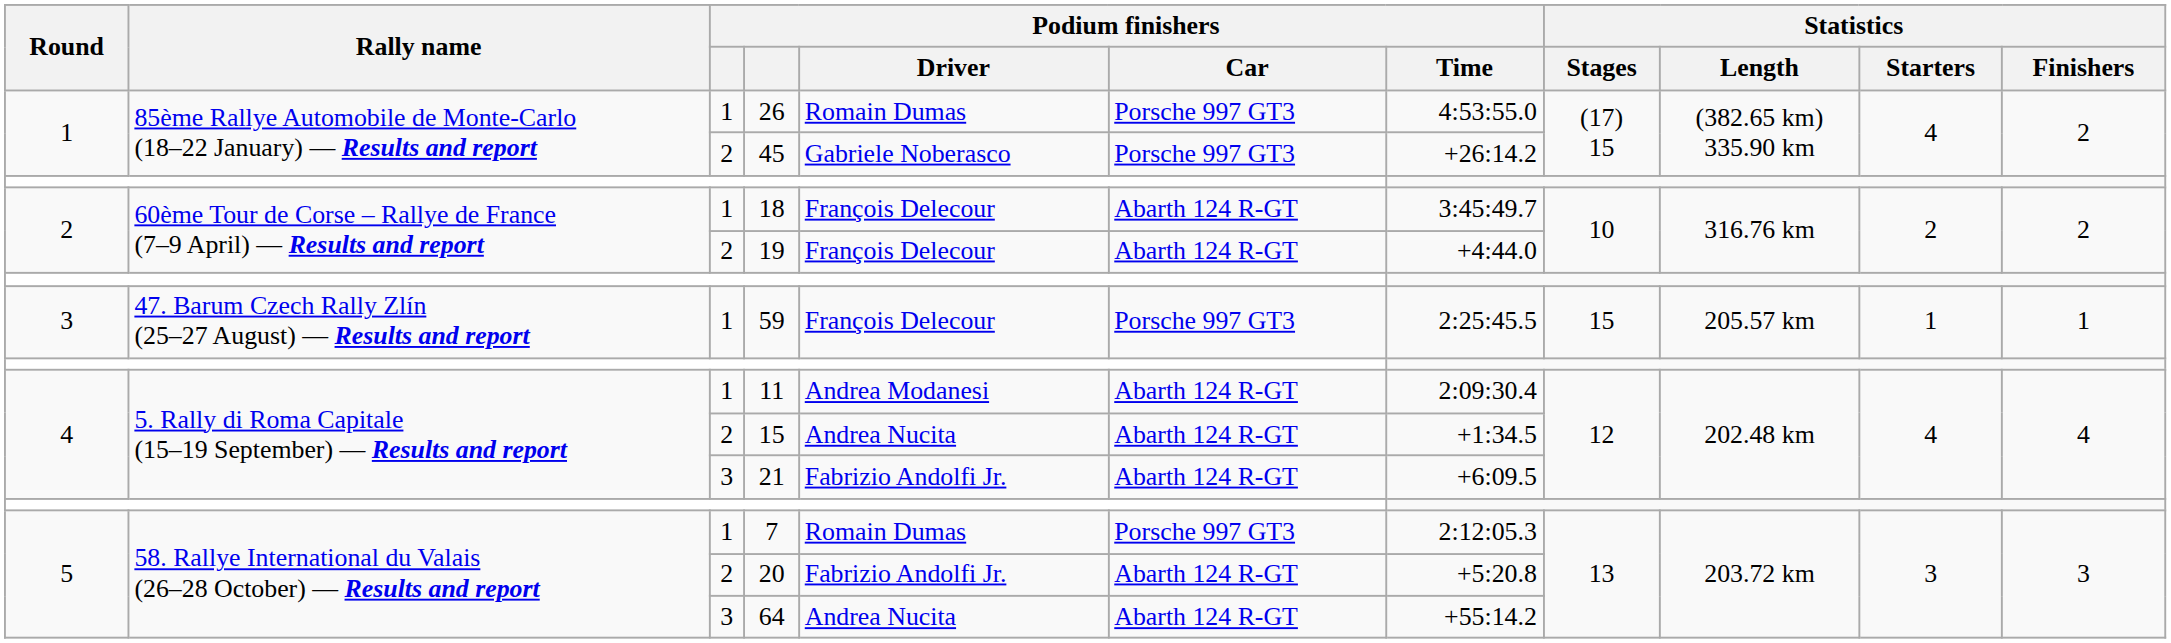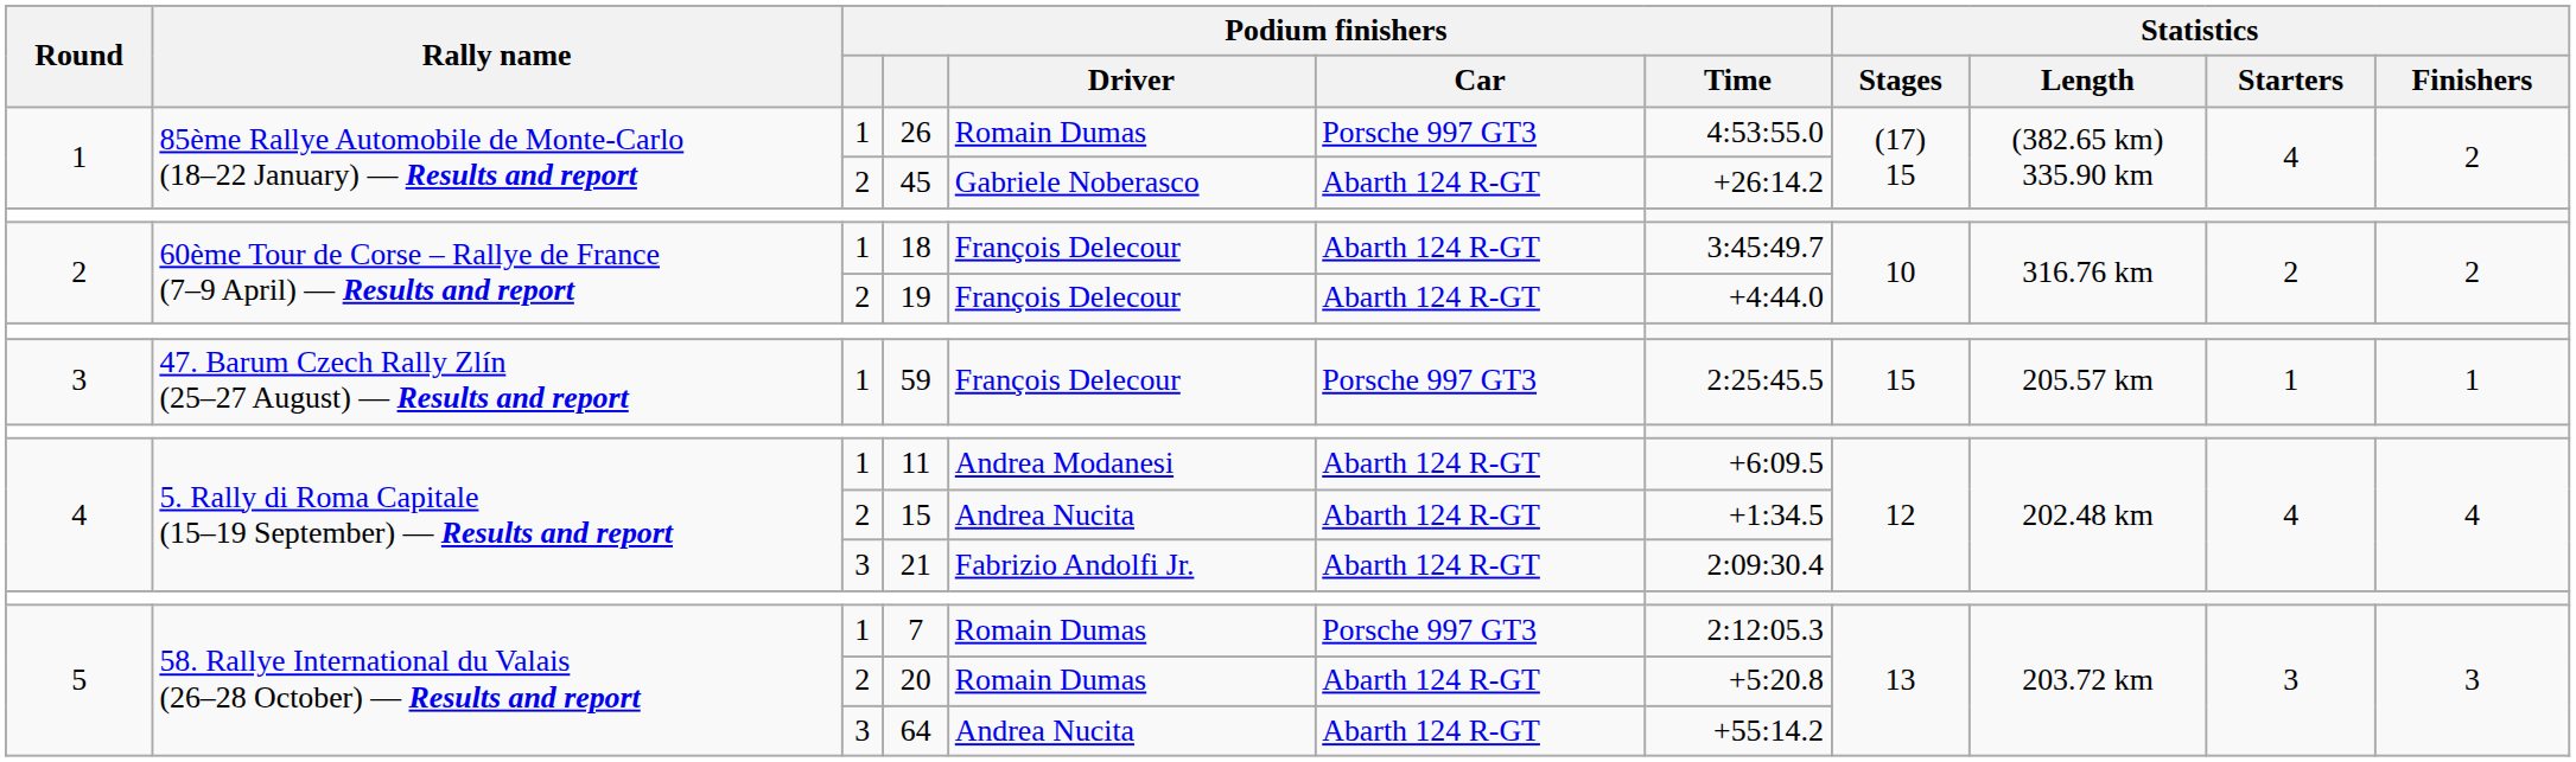 <table class="wikitable" width=90% style="font-size:85%;">
 <tr>
 <th rowspan=2>Round</th>
 <th style="width:22em" rowspan=2>Rally name</th>
 <th colspan=5>Podium finishers</th>
 <th colspan=4>Statistics</th>
 </tr>
 <tr>
 <th></th>
 <th></th>
 <th>Driver</th>
 <th>Car</th>
 <th>Time</th>
 <th>Stages</th>
 <th>Length</th>
 <th>Starters</th>
 <th>Finishers</th>
 </tr>
 <tr>
 <td rowspan=2 align=center>1</td>
 <td rowspan=2> <a href='#'>85ème Rallye Automobile de Monte-Carlo</a><br>(18–22 January) — <strong><em><a href='#'>Results and report</a></em></strong></td>
 <td align=center>1</td>
 <td align=center>26</td>
 <td> <a href='#'>Romain Dumas</a></td>
 <td><a href='#'>Porsche 997 GT3</a></td>
 <td align=right>4:53:55.0</td>
 <td rowspan=2 align=center>(17)<br>15</td>
 <td rowspan=2 align=center>(382.65 km)<br>335.90 km</td>
 <td rowspan=2 align=center>4</td>
 <td rowspan=2 align=center>2</td>
 </tr>
 <tr>
 <td align=center>2</td>
 <td align=center>45</td>
 <td> <a href='#'>Gabriele Noberasco</a></td>
-<td><a href='#'>Porsche 997 GT3</a></td>
+<td><a href='#'>Abarth 124 R-GT</a></td>
 <td align=right>+26:14.2</td>
 </tr>
 <tr style="background:white;">
 <td colspan="6"></td>
 </tr>
 <tr>
 <td rowspan=2 align=center>2</td>
 <td rowspan=2> <a href='#'>60ème Tour de Corse – Rallye de France</a><br>(7–9 April) — <strong><em><a href='#'>Results and report</a></em></strong></td>
 <td align=center>1</td>
 <td align=center>18</td>
 <td> <a href='#'>François Delecour</a></td>
 <td><a href='#'>Abarth 124 R-GT</a></td>
 <td align=right>3:45:49.7</td>
 <td rowspan=2 align=center>10</td>
 <td rowspan=2 align=center>316.76 km</td>
 <td rowspan=2 align=center>2</td>
 <td rowspan=2 align=center>2</td>
 </tr>
 <tr>
 <td align=center>2</td>
 <td align=center>19</td>
 <td> <a href='#'>François Delecour</a></td>
 <td><a href='#'>Abarth 124 R-GT</a></td>
 <td align=right>+4:44.0</td>
 </tr>
 <tr style="background:white;">
 <td colspan="6"></td>
 </tr>
 <tr>
 <td align=center>3</td>
 <td> <a href='#'>47. Barum Czech Rally Zlín</a><br>(25–27 August) — <strong><em><a href='#'>Results and report</a></em></strong></td>
 <td align=center>1</td>
 <td align=center>59</td>
 <td> <a href='#'>François Delecour</a></td>
 <td><a href='#'>Porsche 997 GT3</a></td>
 <td align=right>2:25:45.5</td>
 <td align=center>15</td>
 <td align=center>205.57 km</td>
 <td align=center>1</td>
 <td align=center>1</td>
 </tr>
 <tr style="background:white;">
 <td colspan="6"></td>
 </tr>
 <tr>
 <td rowspan=3 align=center>4</td>
 <td rowspan=3> <a href='#'>5. Rally di Roma Capitale</a><br>(15–19 September) — <strong><em><a href='#'>Results and report</a></em></strong></td>
 <td align=center>1</td>
 <td align=center>11</td>
 <td> <a href='#'>Andrea Modanesi</a></td>
 <td><a href='#'>Abarth 124 R-GT</a></td>
-<td align=right>2:09:30.4</td>
+<td align=right>+6:09.5</td>
 <td rowspan=3 align=center>12</td>
 <td rowspan=3 align=center>202.48 km</td>
 <td rowspan=3 align=center>4</td>
 <td rowspan=3 align=center>4</td>
 </tr>
 <tr>
 <td align=center>2</td>
 <td align=center>15</td>
 <td> <a href='#'>Andrea Nucita</a></td>
 <td><a href='#'>Abarth 124 R-GT</a></td>
 <td align=right>+1:34.5</td>
 </tr>
 <tr>
 <td align=center>3</td>
 <td align=center>21</td>
 <td> <a href='#'>Fabrizio Andolfi Jr.</a></td>
 <td><a href='#'>Abarth 124 R-GT</a></td>
-<td align=right>+6:09.5</td>
+<td align=right>2:09:30.4</td>
 </tr>
 <tr style="background:white;">
 <td colspan="6"></td>
 </tr>
 <tr>
 <td rowspan=3 align=center>5</td>
 <td rowspan=3> <a href='#'>58. Rallye International du Valais</a><br>(26–28 October) — <strong><em><a href='#'>Results and report</a></em></strong></td>
 <td align=center>1</td>
 <td align=center>7</td>
 <td> <a href='#'>Romain Dumas</a></td>
 <td><a href='#'>Porsche 997 GT3</a></td>
 <td align=right>2:12:05.3</td>
 <td rowspan=3 align=center>13</td>
 <td rowspan=3 align=center>203.72 km</td>
 <td rowspan=3 align=center>3</td>
 <td rowspan=3 align=center>3</td>
 </tr>
 <tr>
 <td align=center>2</td>
 <td align=center>20</td>
-<td> <a href='#'>Fabrizio Andolfi Jr.</a></td>
+<td> <a href='#'>Romain Dumas</a></td>
 <td><a href='#'>Abarth 124 R-GT</a></td>
 <td align=right>+5:20.8</td>
 </tr>
 <tr>
 <td align=center>3</td>
 <td align=center>64</td>
 <td> <a href='#'>Andrea Nucita</a></td>
 <td><a href='#'>Abarth 124 R-GT</a></td>
 <td align=right>+55:14.2</td>
 </tr>
 </table>
